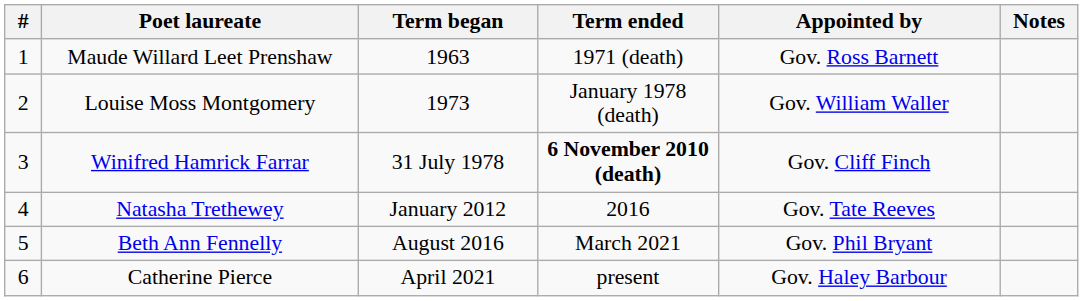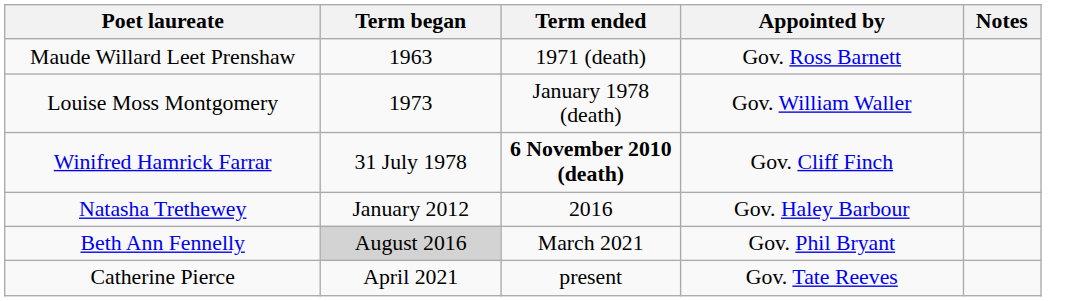 <table class="wikitable" style="text-align:center">
 <tr>
-<th scope="col" style="width:20px;">#</th>
 <th scope="col" style="width:225px;">Poet laureate</th>
 <th scope="col" style="width:125px;">Term began</th>
 <th scope="col" style="width:125px;">Term ended</th>
 <th scope="col" style="width:200px;">Appointed by</th>
 <th scope="col" style="width:50px;">Notes</th>
 </tr>
 <tr>
-<td>1</td>
 <td>Maude Willard Leet Prenshaw</td>
 <td>1963</td>
 <td>1971 (death)</td>
 <td>Gov. <a href='#'>Ross Barnett</a></td>
 <td></td>
 </tr>
 <tr>
-<td>2</td>
 <td>Louise Moss Montgomery</td>
 <td>1973</td>
 <td>January 1978 (death)</td>
 <td>Gov. <a href='#'>William Waller</a></td>
 <td></td>
 </tr>
 <tr>
-<td>3</td>
 <td><a href='#'>Winifred Hamrick Farrar</a></td>
 <td>31 July 1978</td>
 <td><strong>6 November 2010 (death)</strong></td>
 <td>Gov. <a href='#'>Cliff Finch</a></td>
 <td></td>
 </tr>
 <tr>
-<td>4</td>
 <td><a href='#'>Natasha Trethewey</a></td>
 <td>January 2012</td>
 <td>2016</td>
-<td>Gov. <a href='#'>Tate Reeves</a></td>
+<td>Gov. <a href='#'>Haley Barbour</a></td>
 <td></td>
 </tr>
 <tr>
-<td>5</td>
 <td><a href='#'>Beth Ann Fennelly</a></td>
-<td>August 2016</td>
+<td style="background: lightgrey;">August 2016</td>
 <td>March 2021</td>
 <td>Gov. <a href='#'>Phil Bryant</a></td>
 <td></td>
 </tr>
 <tr>
-<td>6</td>
 <td>Catherine Pierce</td>
 <td>April 2021</td>
 <td>present</td>
-<td>Gov. <a href='#'>Haley Barbour</a></td>
+<td>Gov. <a href='#'>Tate Reeves</a></td>
 <td></td>
 </tr>
 </table>
